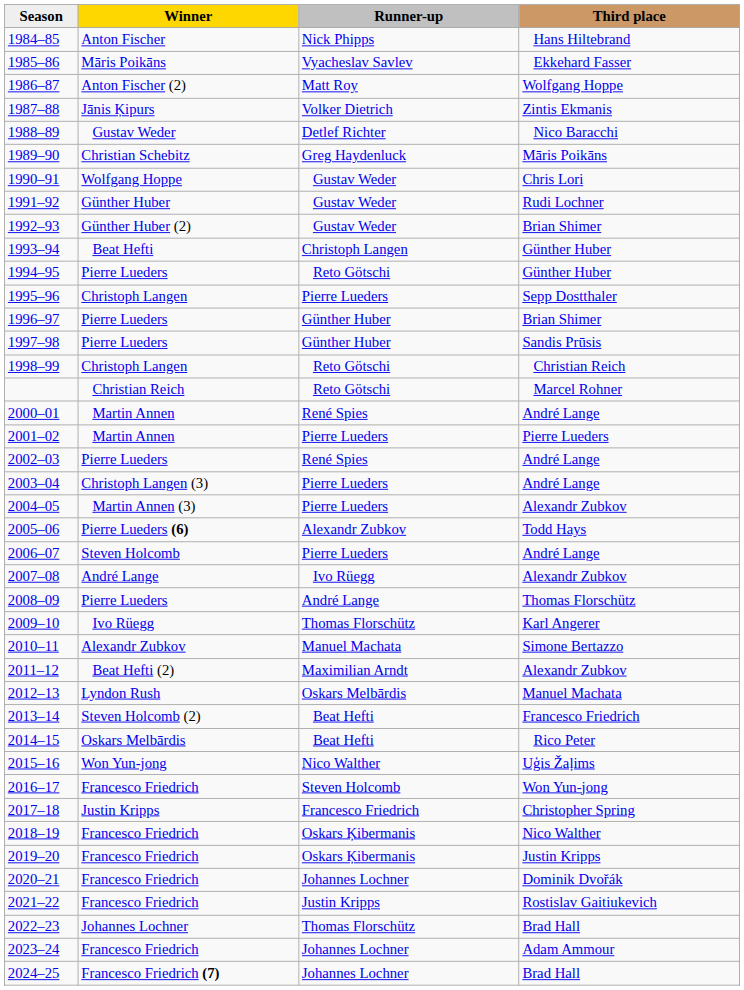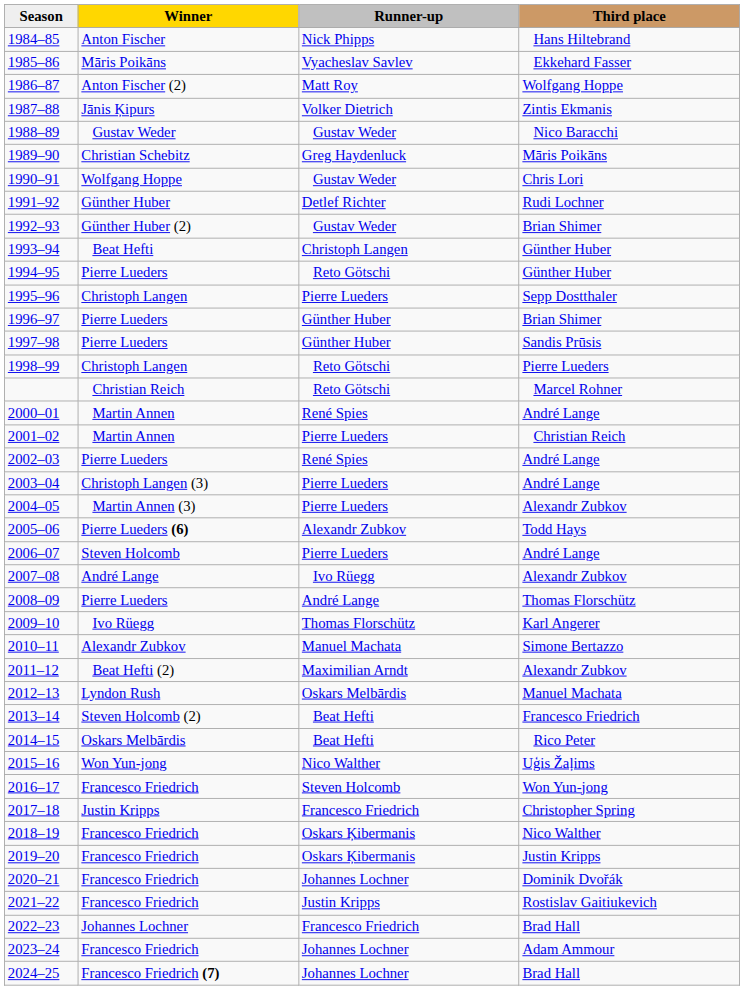 <table class="wikitable sortable" style="width:800px;">
 <tr>
 <th style="width:10%; background:#efefef;">Season</th>
 <th style="width:30%; background:gold">Winner</th>
 <th style="width:30%; background:silver">Runner-up</th>
 <th style="width:30%; background:#CC9966">Third place</th>
 </tr>
 <tr>
 <td><a href='#'>1984–85</a></td>
 <td> <a href='#'>Anton Fischer</a></td>
 <td> <a href='#'>Nick Phipps</a></td>
 <td>   <a href='#'>Hans Hiltebrand</a></td>
 </tr>
 <tr>
 <td><a href='#'>1985–86</a></td>
 <td> <a href='#'>Māris Poikāns</a></td>
 <td> <a href='#'>Vyacheslav Savlev</a></td>
 <td>   <a href='#'>Ekkehard Fasser</a></td>
 </tr>
 <tr>
 <td><a href='#'>1986–87</a></td>
 <td> <a href='#'>Anton Fischer</a> (2)</td>
 <td> <a href='#'>Matt Roy</a></td>
 <td> <a href='#'>Wolfgang Hoppe</a></td>
 </tr>
 <tr>
 <td><a href='#'>1987–88</a></td>
 <td> <a href='#'>Jānis Ķipurs</a></td>
 <td> <a href='#'>Volker Dietrich</a></td>
 <td> <a href='#'>Zintis Ekmanis</a></td>
 </tr>
 <tr>
 <td><a href='#'>1988–89</a></td>
 <td>   <a href='#'>Gustav Weder</a></td>
-<td> <a href='#'>Detlef Richter</a></td>
+<td>   <a href='#'>Gustav Weder</a></td>
 <td>   <a href='#'>Nico Baracchi</a></td>
 </tr>
 <tr>
 <td><a href='#'>1989–90</a></td>
 <td> <a href='#'>Christian Schebitz</a></td>
 <td> <a href='#'>Greg Haydenluck</a></td>
 <td> <a href='#'>Māris Poikāns</a></td>
 </tr>
 <tr>
 <td><a href='#'>1990–91</a></td>
 <td> <a href='#'>Wolfgang Hoppe</a></td>
 <td>   <a href='#'>Gustav Weder</a></td>
 <td> <a href='#'>Chris Lori</a></td>
 </tr>
 <tr>
 <td><a href='#'>1991–92</a></td>
 <td> <a href='#'>Günther Huber</a></td>
-<td>   <a href='#'>Gustav Weder</a></td>
+<td> <a href='#'>Detlef Richter</a></td>
 <td> <a href='#'>Rudi Lochner</a></td>
 </tr>
 <tr>
 <td><a href='#'>1992–93</a></td>
 <td> <a href='#'>Günther Huber</a> (2)</td>
 <td>   <a href='#'>Gustav Weder</a></td>
 <td> <a href='#'>Brian Shimer</a></td>
 </tr>
 <tr>
 <td><a href='#'>1993–94</a></td>
 <td>   <a href='#'>Beat Hefti</a></td>
 <td> <a href='#'>Christoph Langen</a></td>
 <td> <a href='#'>Günther Huber</a></td>
 </tr>
 <tr>
 <td><a href='#'>1994–95</a></td>
 <td> <a href='#'>Pierre Lueders</a></td>
 <td>   <a href='#'>Reto Götschi</a></td>
 <td> <a href='#'>Günther Huber</a></td>
 </tr>
 <tr>
 <td><a href='#'>1995–96</a></td>
 <td> <a href='#'>Christoph Langen</a></td>
 <td> <a href='#'>Pierre Lueders</a></td>
 <td> <a href='#'>Sepp Dostthaler</a></td>
 </tr>
 <tr>
 <td><a href='#'>1996–97</a></td>
 <td> <a href='#'>Pierre Lueders</a></td>
 <td> <a href='#'>Günther Huber</a></td>
 <td> <a href='#'>Brian Shimer</a></td>
 </tr>
 <tr>
 <td><a href='#'>1997–98</a></td>
 <td> <a href='#'>Pierre Lueders</a></td>
 <td> <a href='#'>Günther Huber</a></td>
 <td> <a href='#'>Sandis Prūsis</a></td>
 </tr>
 <tr>
 <td><a href='#'>1998–99</a></td>
 <td> <a href='#'>Christoph Langen</a></td>
 <td>   <a href='#'>Reto Götschi</a></td>
-<td>   <a href='#'>Christian Reich</a></td>
+<td> <a href='#'>Pierre Lueders</a></td>
 </tr>
 <tr>
 <td></td>
 <td>   <a href='#'>Christian Reich</a></td>
 <td>   <a href='#'>Reto Götschi</a></td>
 <td>   <a href='#'>Marcel Rohner</a></td>
 </tr>
 <tr>
 <td><a href='#'>2000–01</a></td>
 <td>   <a href='#'>Martin Annen</a></td>
 <td> <a href='#'>René Spies</a></td>
 <td> <a href='#'>André Lange</a></td>
 </tr>
 <tr>
 <td><a href='#'>2001–02</a></td>
 <td>   <a href='#'>Martin Annen</a></td>
 <td> <a href='#'>Pierre Lueders</a></td>
-<td> <a href='#'>Pierre Lueders</a></td>
+<td>   <a href='#'>Christian Reich</a></td>
 </tr>
 <tr>
 <td><a href='#'>2002–03</a></td>
 <td> <a href='#'>Pierre Lueders</a></td>
 <td> <a href='#'>René Spies</a></td>
 <td> <a href='#'>André Lange</a></td>
 </tr>
 <tr>
 <td><a href='#'>2003–04</a></td>
 <td> <a href='#'>Christoph Langen</a> (3)</td>
 <td> <a href='#'>Pierre Lueders</a></td>
 <td> <a href='#'>André Lange</a></td>
 </tr>
 <tr>
 <td><a href='#'>2004–05</a></td>
 <td>   <a href='#'>Martin Annen</a> (3)</td>
 <td> <a href='#'>Pierre Lueders</a></td>
 <td> <a href='#'>Alexandr Zubkov</a></td>
 </tr>
 <tr>
 <td><a href='#'>2005–06</a></td>
 <td> <a href='#'>Pierre Lueders</a> <strong>(6)</strong></td>
 <td> <a href='#'>Alexandr Zubkov</a></td>
 <td> <a href='#'>Todd Hays</a></td>
 </tr>
 <tr>
 <td><a href='#'>2006–07</a></td>
 <td> <a href='#'>Steven Holcomb</a></td>
 <td> <a href='#'>Pierre Lueders</a></td>
 <td> <a href='#'>André Lange</a></td>
 </tr>
 <tr>
 <td><a href='#'>2007–08</a></td>
 <td> <a href='#'>André Lange</a></td>
 <td>   <a href='#'>Ivo Rüegg</a></td>
 <td> <a href='#'>Alexandr Zubkov</a></td>
 </tr>
 <tr>
 <td><a href='#'>2008–09</a></td>
 <td> <a href='#'>Pierre Lueders</a></td>
 <td> <a href='#'>André Lange</a></td>
 <td> <a href='#'>Thomas Florschütz</a></td>
 </tr>
 <tr>
 <td><a href='#'>2009–10</a></td>
 <td>   <a href='#'>Ivo Rüegg</a></td>
 <td> <a href='#'>Thomas Florschütz</a></td>
 <td> <a href='#'>Karl Angerer</a></td>
 </tr>
 <tr>
 <td><a href='#'>2010–11</a></td>
 <td> <a href='#'>Alexandr Zubkov</a></td>
 <td> <a href='#'>Manuel Machata</a></td>
 <td> <a href='#'>Simone Bertazzo</a></td>
 </tr>
 <tr>
 <td><a href='#'>2011–12</a></td>
 <td>   <a href='#'>Beat Hefti</a> (2)</td>
 <td> <a href='#'>Maximilian Arndt</a></td>
 <td> <a href='#'>Alexandr Zubkov</a></td>
 </tr>
 <tr>
 <td><a href='#'>2012–13</a></td>
 <td> <a href='#'>Lyndon Rush</a></td>
 <td> <a href='#'>Oskars Melbārdis</a></td>
 <td> <a href='#'>Manuel Machata</a></td>
 </tr>
 <tr>
 <td><a href='#'>2013–14</a></td>
 <td> <a href='#'>Steven Holcomb</a> (2)</td>
 <td>   <a href='#'>Beat Hefti</a></td>
 <td> <a href='#'>Francesco Friedrich</a></td>
 </tr>
 <tr>
 <td><a href='#'>2014–15</a></td>
 <td> <a href='#'>Oskars Melbārdis</a></td>
 <td>   <a href='#'>Beat Hefti</a></td>
 <td>   <a href='#'>Rico Peter</a></td>
 </tr>
 <tr>
 <td><a href='#'>2015–16</a></td>
 <td> <a href='#'>Won Yun-jong</a></td>
 <td> <a href='#'>Nico Walther</a></td>
 <td> <a href='#'>Uģis Žaļims</a></td>
 </tr>
 <tr>
 <td><a href='#'>2016–17</a></td>
 <td> <a href='#'>Francesco Friedrich</a></td>
 <td> <a href='#'>Steven Holcomb</a></td>
 <td> <a href='#'>Won Yun-jong</a></td>
 </tr>
 <tr>
 <td><a href='#'>2017–18</a></td>
 <td> <a href='#'>Justin Kripps</a></td>
 <td> <a href='#'>Francesco Friedrich</a></td>
 <td> <a href='#'>Christopher Spring</a></td>
 </tr>
 <tr>
 <td><a href='#'>2018–19</a></td>
 <td> <a href='#'>Francesco Friedrich</a></td>
 <td> <a href='#'>Oskars Ķibermanis</a></td>
 <td> <a href='#'>Nico Walther</a></td>
 </tr>
 <tr>
 <td><a href='#'>2019–20</a></td>
 <td> <a href='#'>Francesco Friedrich</a></td>
 <td> <a href='#'>Oskars Ķibermanis</a></td>
 <td> <a href='#'>Justin Kripps</a></td>
 </tr>
 <tr>
 <td><a href='#'>2020–21</a></td>
 <td> <a href='#'>Francesco Friedrich</a></td>
 <td> <a href='#'>Johannes Lochner</a></td>
 <td> <a href='#'>Dominik Dvořák</a></td>
 </tr>
 <tr>
 <td><a href='#'>2021–22</a></td>
 <td> <a href='#'>Francesco Friedrich</a></td>
 <td> <a href='#'>Justin Kripps</a></td>
 <td> <a href='#'>Rostislav Gaitiukevich</a></td>
 </tr>
 <tr>
 <td><a href='#'>2022–23</a></td>
 <td> <a href='#'>Johannes Lochner</a></td>
-<td> <a href='#'>Thomas Florschütz</a></td>
+<td> <a href='#'>Francesco Friedrich</a></td>
 <td> <a href='#'>Brad Hall</a></td>
 </tr>
 <tr>
 <td><a href='#'>2023–24</a></td>
 <td> <a href='#'>Francesco Friedrich</a></td>
 <td> <a href='#'>Johannes Lochner</a></td>
 <td> <a href='#'>Adam Ammour</a></td>
 </tr>
 <tr>
 <td><a href='#'>2024–25</a></td>
 <td> <a href='#'>Francesco Friedrich</a> <strong>(7)</strong></td>
 <td> <a href='#'>Johannes Lochner</a></td>
 <td> <a href='#'>Brad Hall</a></td>
 </tr>
 </table>
